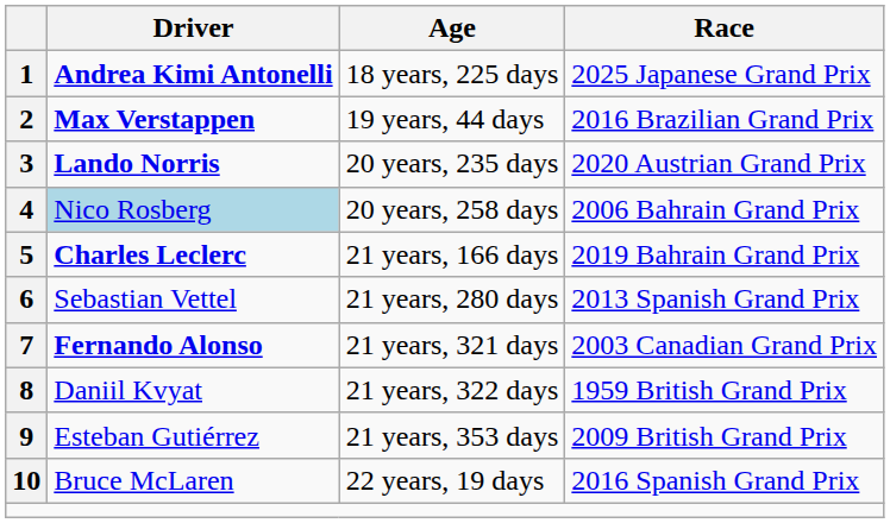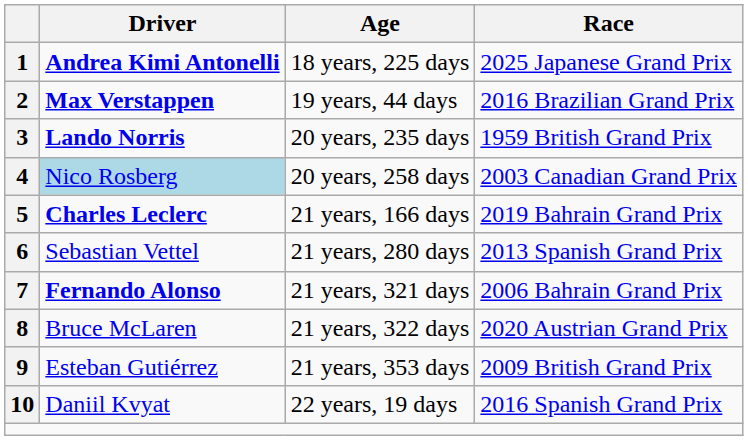 <table class="wikitable">
 <tr>
 <th></th>
 <th>Driver</th>
 <th>Age</th>
 <th>Race</th>
 </tr>
 <tr>
 <th>1</th>
 <td> <strong><a href='#'>Andrea Kimi Antonelli</a></strong></td>
 <td>18 years, 225 days</td>
 <td><a href='#'>2025 Japanese Grand Prix</a></td>
 </tr>
 <tr>
 <th>2</th>
 <td> <strong><a href='#'>Max Verstappen</a></strong></td>
 <td>19 years, 44 days</td>
 <td><a href='#'>2016 Brazilian Grand Prix</a></td>
 </tr>
 <tr>
 <th>3</th>
 <td> <strong><a href='#'>Lando Norris</a></strong></td>
 <td>20 years, 235 days</td>
-<td><a href='#'>2020 Austrian Grand Prix</a></td>
+<td><a href='#'>1959 British Grand Prix</a></td>
 </tr>
 <tr>
 <th>4</th>
 <td style="background: lightblue;"> <a href='#'>Nico Rosberg</a></td>
 <td>20 years, 258 days</td>
-<td><a href='#'>2006 Bahrain Grand Prix</a></td>
+<td><a href='#'>2003 Canadian Grand Prix</a></td>
 </tr>
 <tr>
 <th>5</th>
 <td> <strong><a href='#'>Charles Leclerc</a></strong></td>
 <td>21 years, 166 days</td>
 <td><a href='#'>2019 Bahrain Grand Prix</a></td>
 </tr>
 <tr>
 <th>6</th>
 <td> <a href='#'>Sebastian Vettel</a></td>
 <td>21 years, 280 days</td>
 <td><a href='#'>2013 Spanish Grand Prix</a></td>
 </tr>
 <tr>
 <th>7</th>
 <td> <strong><a href='#'>Fernando Alonso</a></strong></td>
 <td>21 years, 321 days</td>
-<td><a href='#'>2003 Canadian Grand Prix</a></td>
+<td><a href='#'>2006 Bahrain Grand Prix</a></td>
 </tr>
 <tr>
 <th>8</th>
-<td> <a href='#'>Daniil Kvyat</a></td>
+<td> <a href='#'>Bruce McLaren</a></td>
 <td>21 years, 322 days</td>
-<td><a href='#'>1959 British Grand Prix</a></td>
+<td><a href='#'>2020 Austrian Grand Prix</a></td>
 </tr>
 <tr>
 <th>9</th>
 <td> <a href='#'>Esteban Gutiérrez</a></td>
 <td>21 years, 353 days</td>
 <td><a href='#'>2009 British Grand Prix</a></td>
 </tr>
 <tr>
 <th>10</th>
-<td> <a href='#'>Bruce McLaren</a></td>
+<td> <a href='#'>Daniil Kvyat</a></td>
 <td>22 years, 19 days</td>
 <td><a href='#'>2016 Spanish Grand Prix</a></td>
 </tr>
 <tr align=center>
 <td colspan=4></td>
 </tr>
 </table>
